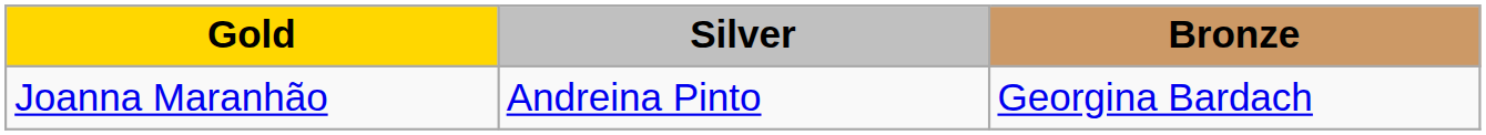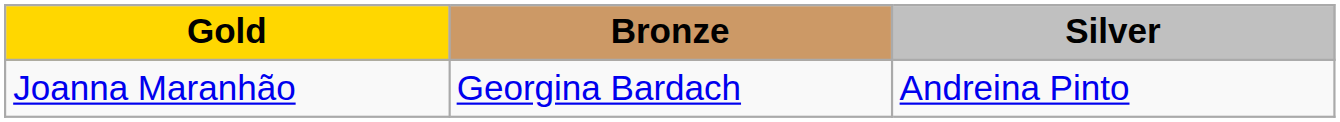 <table class="wikitable" style="text-align:left">
 <tr align="center">
 <td width=200 bgcolor=gold><strong>Gold</strong></td>
+<td width=200 bgcolor=CC9966><strong>Bronze</strong></td>
 <td width=200 bgcolor=silver><strong>Silver</strong></td>
-<td width=200 bgcolor=CC9966><strong>Bronze</strong></td>
 </tr>
 <tr>
 <td><a href='#'>Joanna Maranhão</a><br><em></em></td>
+<td><a href='#'>Georgina Bardach</a><br><em></em></td>
 <td><a href='#'>Andreina Pinto</a><br><em></em></td>
-<td><a href='#'>Georgina Bardach</a><br><em></em></td>
 </tr>
 </table>
